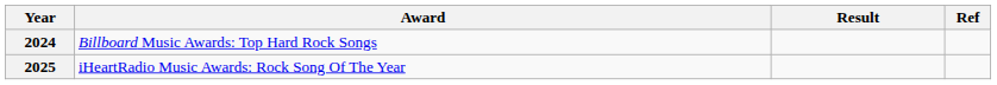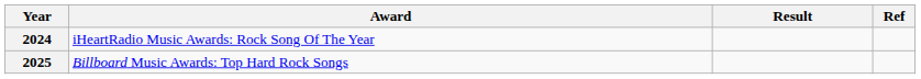 <table class="wikitable" style="width:80%;">
 <tr>
 <th style="width:4%;">Year</th>
 <th style="width:40%;">Award</th>
 <th style="width:10%;">Result</th>
 <th style="width:2%;">Ref</th>
 </tr>
 <tr>
 <th>2024</th>
-<td><a href='#'><em>Billboard</em> Music Awards: Top Hard Rock Songs</a></td>
+<td><a href='#'>iHeartRadio Music Awards: Rock Song Of The Year</a></td>
 <td></td>
 <td></td>
 </tr>
 <tr>
 <th>2025</th>
-<td><a href='#'>iHeartRadio Music Awards: Rock Song Of The Year</a></td>
+<td><a href='#'><em>Billboard</em> Music Awards: Top Hard Rock Songs</a></td>
 <td></td>
 <td></td>
 </tr>
 </table>
